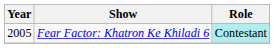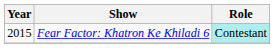 <table class = "wikitable sortable">
 <tr>
 <th>Year</th>
 <th>Show</th>
 <th>Role</th>
 </tr>
 <tr>
-<td>2005</td>
+<td>2015</td>
 <td><em><a href='#'>Fear Factor: Khatron Ke Khiladi 6</a></em></td>
 <td style="background: paleturquoise;">Contestant</td>
 </tr>
 <tr>
 </tr>
 </table>
